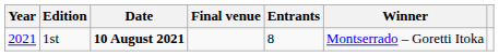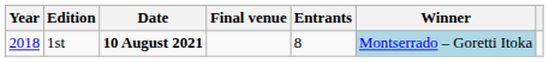 <table class="wikitable defaultcenter col4left col6left" style="font-size: 90%";>
 <tr>
 <th>Year</th>
 <th>Edition</th>
 <th>Date</th>
 <th>Final venue</th>
 <th>Entrants</th>
 <th>Winner</th>
 <th></th>
 </tr>
 <tr>
-<td><a href='#'>2021</a></td>
+<td><a href='#'>2018</a></td>
 <td>1st</td>
 <td><strong>10 August 2021</strong></td>
 <td></td>
 <td>8</td>
-<td><a href='#'>Montserrado</a> – Goretti Itoka</td>
+<td style="background: lightblue;"><a href='#'>Montserrado</a> – Goretti Itoka</td>
 <td></td>
 </tr>
 </table>
